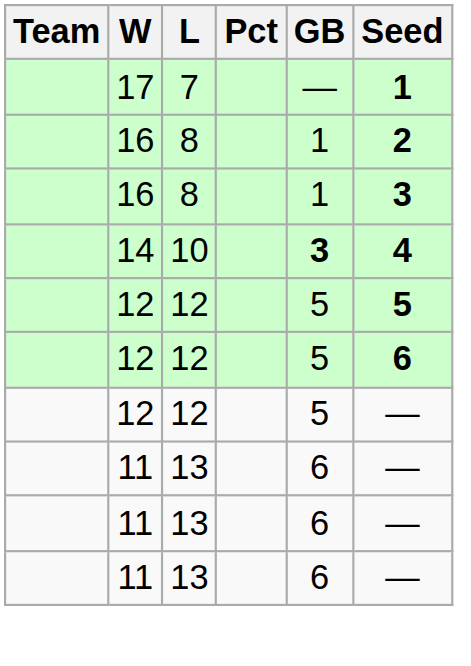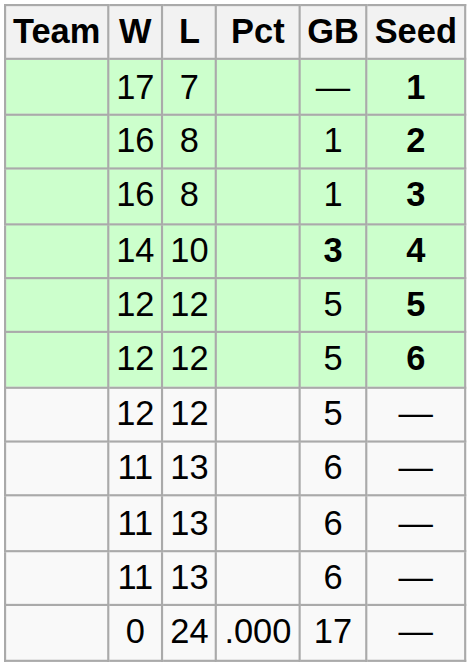 <table class=wikitable align=center>
 <tr>
 <th>Team</th>
 <th>W</th>
 <th>L</th>
 <th>Pct</th>
 <th>GB</th>
 <th>Seed</th>
 </tr>
 <tr bgcolor=ccffcc align=center>
 <td></td>
 <td>17</td>
 <td>7</td>
 <td></td>
 <td>—</td>
 <td><strong>1</strong></td>
 </tr>
 <tr bgcolor=ccffcc align=center>
 <td></td>
 <td>16</td>
 <td>8</td>
 <td></td>
 <td>1</td>
 <td><strong>2</strong></td>
 </tr>
 <tr bgcolor=ccffcc align=center>
 <td></td>
 <td>16</td>
 <td>8</td>
 <td></td>
 <td>1</td>
 <td><strong>3</strong></td>
 </tr>
 <tr bgcolor=ccffcc align=center>
 <td></td>
 <td>14</td>
 <td>10</td>
 <td></td>
 <td><strong>3</strong></td>
 <td><strong>4</strong></td>
 </tr>
 <tr bgcolor=ccffcc align=center>
 <td></td>
 <td>12</td>
 <td>12</td>
 <td></td>
 <td>5</td>
 <td><strong>5</strong></td>
 </tr>
 <tr bgcolor=ccffcc align=center>
 <td></td>
 <td>12</td>
 <td>12</td>
 <td></td>
 <td>5</td>
 <td><strong>6</strong></td>
 </tr>
 <tr align=center>
 <td></td>
 <td>12</td>
 <td>12</td>
 <td></td>
 <td>5</td>
 <td>—</td>
 </tr>
 <tr align=center>
 <td></td>
 <td>11</td>
 <td>13</td>
 <td></td>
 <td>6</td>
 <td>—</td>
 </tr>
 <tr align=center>
 <td></td>
 <td>11</td>
 <td>13</td>
 <td></td>
 <td>6</td>
 <td>—</td>
 </tr>
 <tr align=center>
 <td></td>
 <td>11</td>
 <td>13</td>
 <td></td>
 <td>6</td>
 <td>—</td>
 </tr>
+<tr align=center>
+<td></td>
+<td>0</td>
+<td>24</td>
+<td>.000</td>
+<td>17</td>
+<td>—</td>
+</tr>
 </table>
